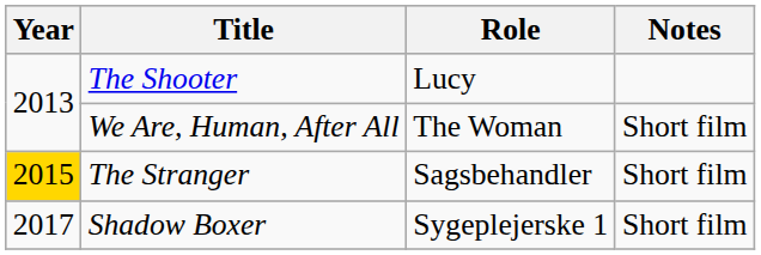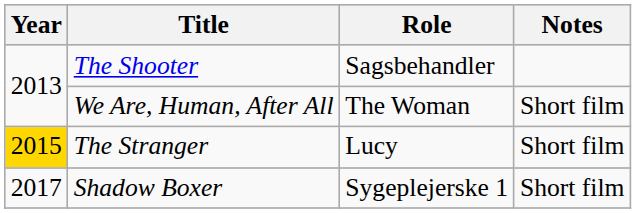 <table class="wikitable">
 <tr>
 <th>Year</th>
 <th>Title</th>
 <th>Role</th>
 <th>Notes</th>
 </tr>
 <tr>
 <td rowspan="2">2013</td>
 <td><em><a href='#'>The Shooter</a></em></td>
-<td>Lucy</td>
+<td>Sagsbehandler</td>
 <td></td>
 </tr>
 <tr>
 <td><em>We Are, Human, After All</em></td>
 <td>The Woman</td>
 <td>Short film</td>
 </tr>
 <tr>
 <td style="background: gold;">2015</td>
 <td><em>The Stranger</em></td>
-<td>Sagsbehandler</td>
+<td>Lucy</td>
 <td>Short film</td>
 </tr>
 <tr>
 <td>2017</td>
 <td><em>Shadow Boxer</em></td>
 <td>Sygeplejerske 1</td>
 <td>Short film</td>
 </tr>
 </table>
